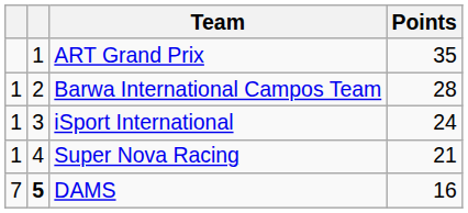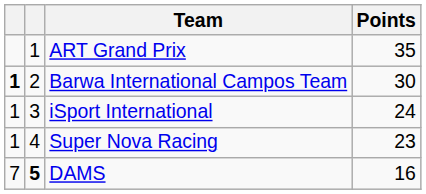 <table class="wikitable" style="font-size: 85%;">
 <tr>
 <th></th>
 <th></th>
 <th>Team</th>
 <th>Points</th>
 </tr>
 <tr>
 <td align="left"></td>
 <td align="center">1</td>
 <td> <a href='#'>ART Grand Prix</a></td>
 <td align="right">35</td>
 </tr>
 <tr>
-<td align="left"> 1</td>
+<td align="left"><strong> 1</strong></td>
 <td align="center">2</td>
 <td> <a href='#'>Barwa International Campos Team</a></td>
-<td align="right">28</td>
+<td align="right">30</td>
 </tr>
 <tr>
 <td align="left"> 1</td>
 <td align="center">3</td>
 <td> <a href='#'>iSport International</a></td>
 <td align="right">24</td>
 </tr>
 <tr>
 <td align="left"> 1</td>
 <td align="center">4</td>
 <td> <a href='#'>Super Nova Racing</a></td>
-<td align="right">21</td>
+<td align="right">23</td>
 </tr>
 <tr>
 <td align="left"> 7</td>
 <td align="center"><strong>5</strong></td>
 <td> <a href='#'>DAMS</a></td>
 <td align="right">16</td>
 </tr>
 </table>
